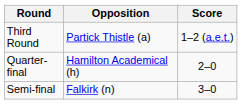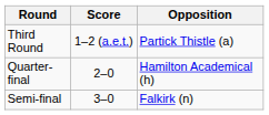 <table class="wikitable" style="text-align:left;margin-left:1em;float:right">
 <tr>
 <th width=80>Round</th>
+<th width=80>Score</th>
 <th width=160>Opposition</th>
-<th width=80>Score</th>
 </tr>
 <tr>
 <td>Third Round</td>
+<td align=center>1–2 (<a href='#'>a.e.t.</a>)</td>
 <td><a href='#'>Partick Thistle</a> (a)</td>
-<td align=center>1–2 (<a href='#'>a.e.t.</a>)</td>
 </tr>
 <tr>
 <td>Quarter-final</td>
+<td align=center>2–0</td>
 <td><a href='#'>Hamilton Academical</a> (h)</td>
-<td align=center>2–0</td>
 </tr>
 <tr>
 <td>Semi-final</td>
+<td align=center>3–0</td>
 <td><a href='#'>Falkirk</a> (n)</td>
-<td align=center>3–0</td>
 </tr>
 </table>
